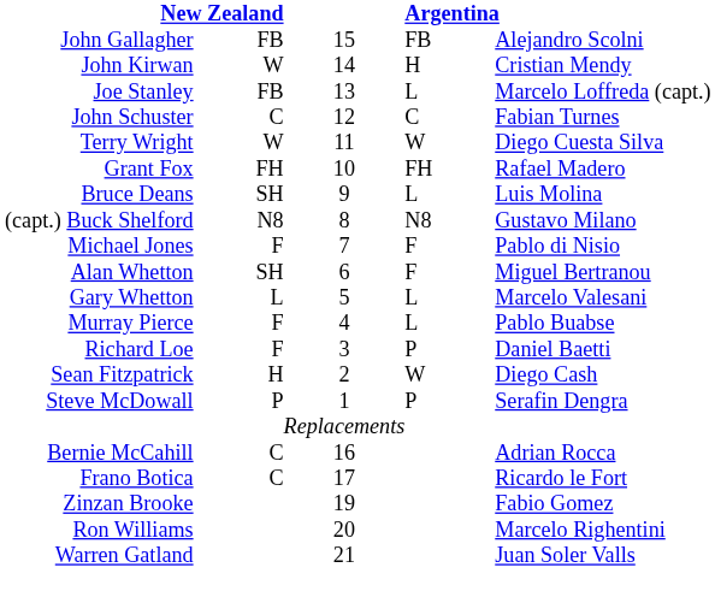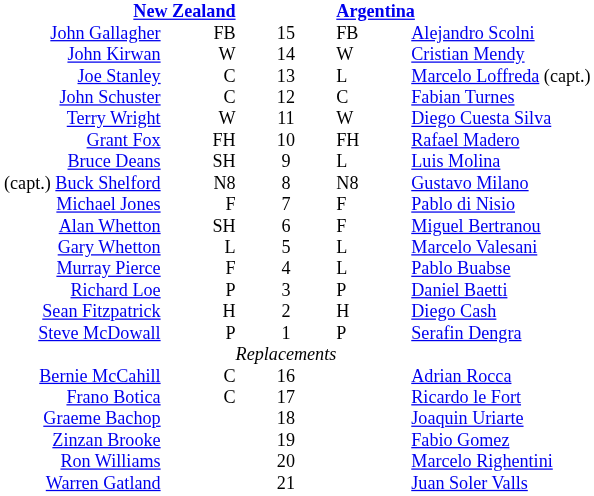 <table width="100%" style="font-size: 90%; " cellspacing="0" cellpadding="0" align=center>
 <tr>
 <td width=41%; text-align=right></td>
 <td width=3%; text-align:right></td>
 <td width=4%; text-align:center></td>
 <td width=3%; text-align:left></td>
 <td width=49%; text-align:left></td>
 </tr>
 <tr>
 <td colspan=2; align=right><strong><a href='#'>New Zealand</a></strong></td>
 <td></td>
 <td colspan=2;><strong><a href='#'>Argentina</a></strong></td>
 </tr>
 <tr>
 <td align=right><a href='#'>John Gallagher</a></td>
 <td align=right>FB</td>
 <td align=center>15</td>
 <td>FB</td>
 <td><a href='#'>Alejandro Scolni</a></td>
 </tr>
 <tr>
 <td align=right><a href='#'>John Kirwan</a></td>
 <td align=right>W</td>
 <td align=center>14</td>
-<td>H</td>
+<td>W</td>
 <td><a href='#'>Cristian Mendy</a></td>
 </tr>
 <tr>
 <td align=right> <a href='#'>Joe Stanley</a></td>
-<td align=right>FB</td>
+<td align=right>C</td>
 <td align=center>13</td>
 <td>L</td>
 <td><a href='#'>Marcelo Loffreda</a> (capt.)</td>
 </tr>
 <tr>
 <td align=right> <a href='#'>John Schuster</a></td>
 <td align=right>C</td>
 <td align=center>12</td>
 <td>C</td>
 <td><a href='#'>Fabian Turnes</a></td>
 </tr>
 <tr>
 <td align=right><a href='#'>Terry Wright</a></td>
 <td align=right>W</td>
 <td align=center>11</td>
 <td>W</td>
 <td><a href='#'>Diego Cuesta Silva</a></td>
 </tr>
 <tr>
 <td align=right><a href='#'>Grant Fox</a></td>
 <td align=right>FH</td>
 <td align=center>10</td>
 <td>FH</td>
 <td><a href='#'>Rafael Madero</a></td>
 </tr>
 <tr>
 <td align=right><a href='#'>Bruce Deans</a></td>
 <td align=right>SH</td>
 <td align=center>9</td>
 <td>L</td>
 <td><a href='#'>Luis Molina</a></td>
 </tr>
 <tr>
 <td align=right>(capt.) <a href='#'>Buck Shelford</a></td>
 <td align=right>N8</td>
 <td align=center>8</td>
 <td>N8</td>
 <td><a href='#'>Gustavo Milano</a></td>
 </tr>
 <tr>
 <td align=right><a href='#'>Michael Jones</a></td>
 <td align=right>F</td>
 <td align=center>7</td>
 <td>F</td>
 <td><a href='#'>Pablo di Nisio</a></td>
 </tr>
 <tr>
 <td align=right><a href='#'>Alan Whetton</a></td>
 <td align=right>SH</td>
 <td align=center>6</td>
 <td>F</td>
 <td><a href='#'>Miguel Bertranou</a></td>
 </tr>
 <tr>
 <td align=right><a href='#'>Gary Whetton</a></td>
 <td align=right>L</td>
 <td align=center>5</td>
 <td>L</td>
 <td><a href='#'>Marcelo Valesani</a></td>
 </tr>
 <tr>
 <td align=right><a href='#'>Murray Pierce</a></td>
 <td align=right>F</td>
 <td align=center>4</td>
 <td>L</td>
 <td><a href='#'>Pablo Buabse</a></td>
 </tr>
 <tr>
 <td align=right><a href='#'>Richard Loe</a></td>
-<td align=right>F</td>
+<td align=right>P</td>
 <td align=center>3</td>
 <td>P</td>
 <td><a href='#'>Daniel Baetti</a></td>
 </tr>
 <tr>
 <td align=right><a href='#'>Sean Fitzpatrick</a></td>
 <td align=right>H</td>
 <td align=center>2</td>
-<td>W</td>
+<td>H</td>
 <td><a href='#'>Diego Cash</a></td>
 </tr>
 <tr>
 <td align=right><a href='#'>Steve McDowall</a></td>
 <td align=right>P</td>
 <td align=center>1</td>
 <td>P</td>
 <td><a href='#'>Serafin Dengra</a></td>
 </tr>
 <tr>
 <td></td>
 <td></td>
 <td align=center><em>Replacements</em></td>
 <td></td>
 <td></td>
 </tr>
 <tr>
 <td align=right> <a href='#'>Bernie McCahill</a></td>
 <td align=right>C</td>
 <td align=center>16</td>
 <td></td>
 <td><a href='#'>Adrian Rocca</a></td>
 </tr>
 <tr>
 <td align=right> <a href='#'>Frano Botica</a></td>
 <td align=right>C</td>
 <td align=center>17</td>
 <td></td>
 <td><a href='#'>Ricardo le Fort</a></td>
 </tr>
 <tr>
+<td align=right><a href='#'>Graeme Bachop</a></td>
+<td align=right></td>
+<td align=center>18</td>
+<td></td>
+<td><a href='#'>Joaquin Uriarte</a></td>
+</tr>
+<tr>
 <td align=right><a href='#'>Zinzan Brooke</a></td>
 <td align=right></td>
 <td align=center>19</td>
 <td></td>
 <td><a href='#'>Fabio Gomez</a></td>
 </tr>
 <tr>
 <td align=right><a href='#'>Ron Williams</a></td>
 <td align=right></td>
 <td align=center>20</td>
 <td></td>
 <td><a href='#'>Marcelo Righentini</a></td>
 </tr>
 <tr>
 <td align=right><a href='#'>Warren Gatland</a></td>
 <td align=right></td>
 <td align=center>21</td>
 <td></td>
 <td><a href='#'>Juan Soler Valls</a></td>
 </tr>
 </table>
